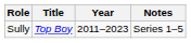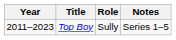 <table class="wikitable sortable">
 <tr>
+<th>Year</th>
+<th>Title</th>
 <th>Role</th>
-<th>Title</th>
-<th>Year</th>
 <th class="unsortable">Notes</th>
 </tr>
 <tr>
+<td>2011–2023</td>
+<td><em><a href='#'>Top Boy</a></em></td>
 <td>Sully</td>
-<td><em><a href='#'>Top Boy</a></em></td>
-<td>2011–2023</td>
 <td>Series 1–5</td>
 </tr>
 </table>
